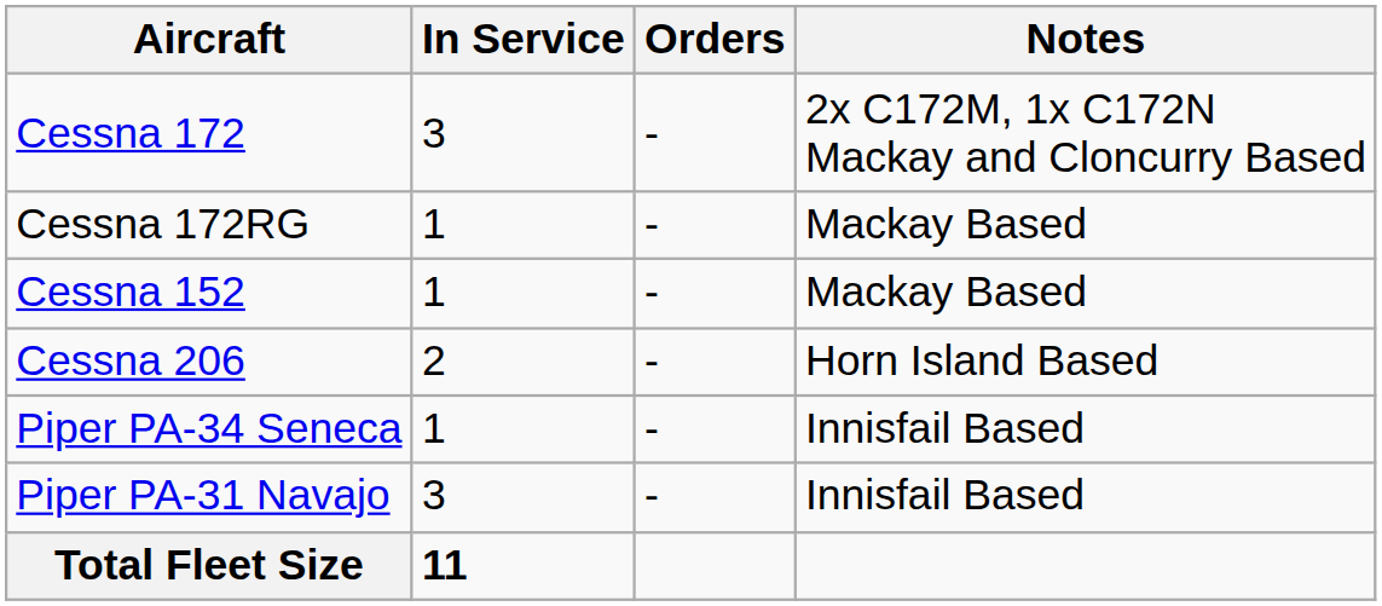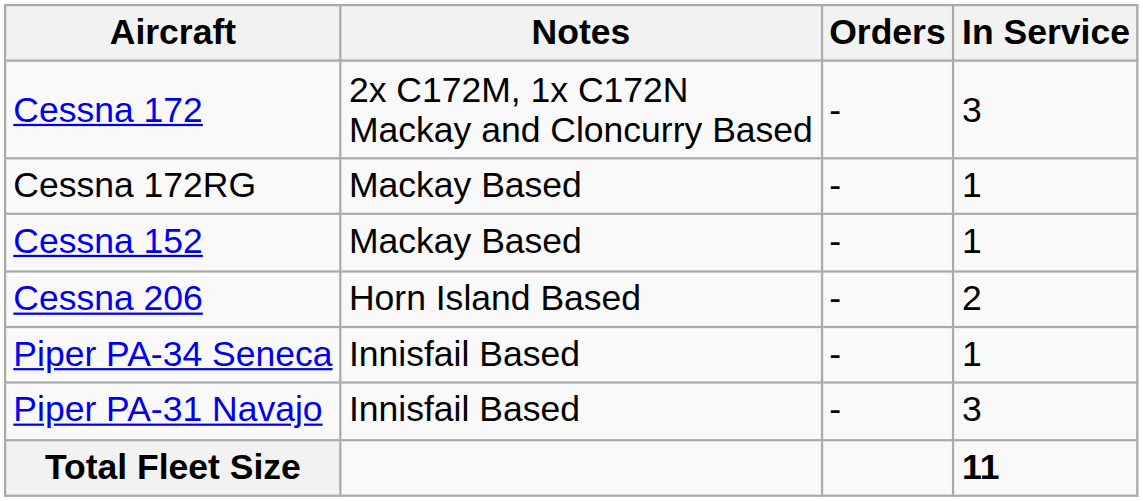 <table class="wikitable">
 <tr>
 <th>Aircraft</th>
+<th>Notes</th>
+<th>Orders</th>
 <th>In Service</th>
-<th>Orders</th>
-<th>Notes</th>
 </tr>
 <tr>
 <td><a href='#'>Cessna 172</a></td>
+<td>2x C172M, 1x C172N<br>Mackay and Cloncurry Based</td>
+<td>-</td>
 <td>3</td>
-<td>-</td>
-<td>2x C172M, 1x C172N<br>Mackay and Cloncurry Based</td>
 </tr>
 <tr>
 <td>Cessna 172RG</td>
+<td>Mackay Based</td>
+<td>-</td>
 <td>1</td>
-<td>-</td>
-<td>Mackay Based</td>
 </tr>
 <tr>
 <td><a href='#'>Cessna 152</a></td>
+<td>Mackay Based</td>
+<td>-</td>
 <td>1</td>
-<td>-</td>
-<td>Mackay Based</td>
 </tr>
 <tr>
 <td><a href='#'>Cessna 206</a></td>
+<td>Horn Island Based</td>
+<td>-</td>
 <td>2</td>
-<td>-</td>
-<td>Horn Island Based</td>
 </tr>
 <tr>
 <td><a href='#'>Piper PA-34 Seneca</a></td>
+<td>Innisfail Based</td>
+<td>-</td>
 <td>1</td>
-<td>-</td>
-<td>Innisfail Based</td>
 </tr>
 <tr>
 <td><a href='#'>Piper PA-31 Navajo</a></td>
+<td>Innisfail Based</td>
+<td>-</td>
 <td>3</td>
-<td>-</td>
-<td>Innisfail Based</td>
 </tr>
 <tr>
 <th>Total Fleet Size</th>
-<td><strong>11</strong></td>
 <td></td>
 <td></td>
+<td><strong>11</strong></td>
 </tr>
 </table>
